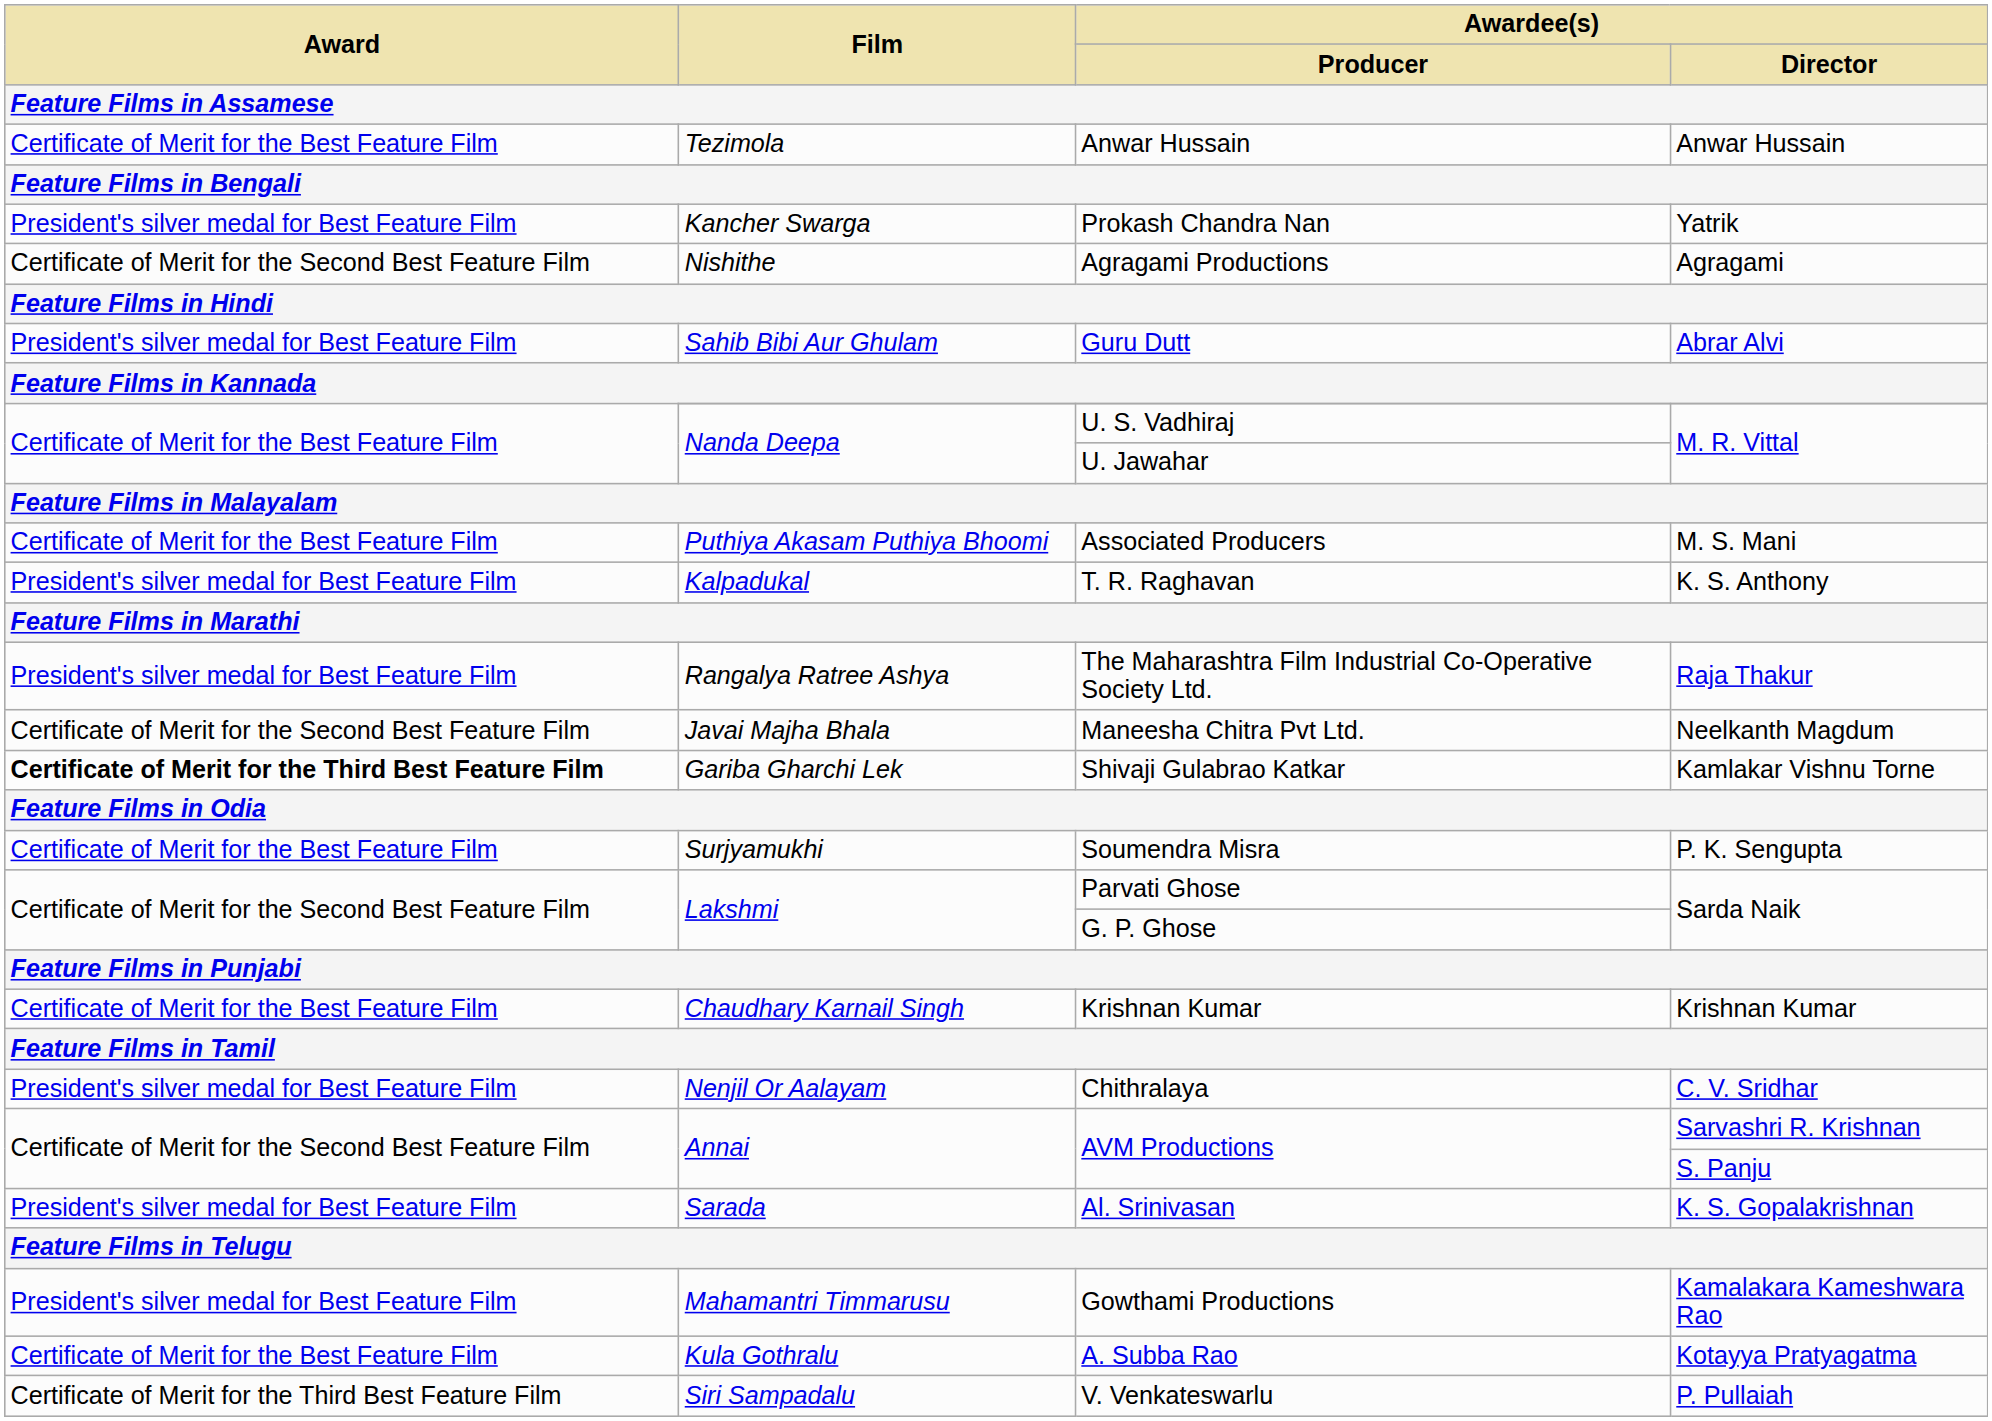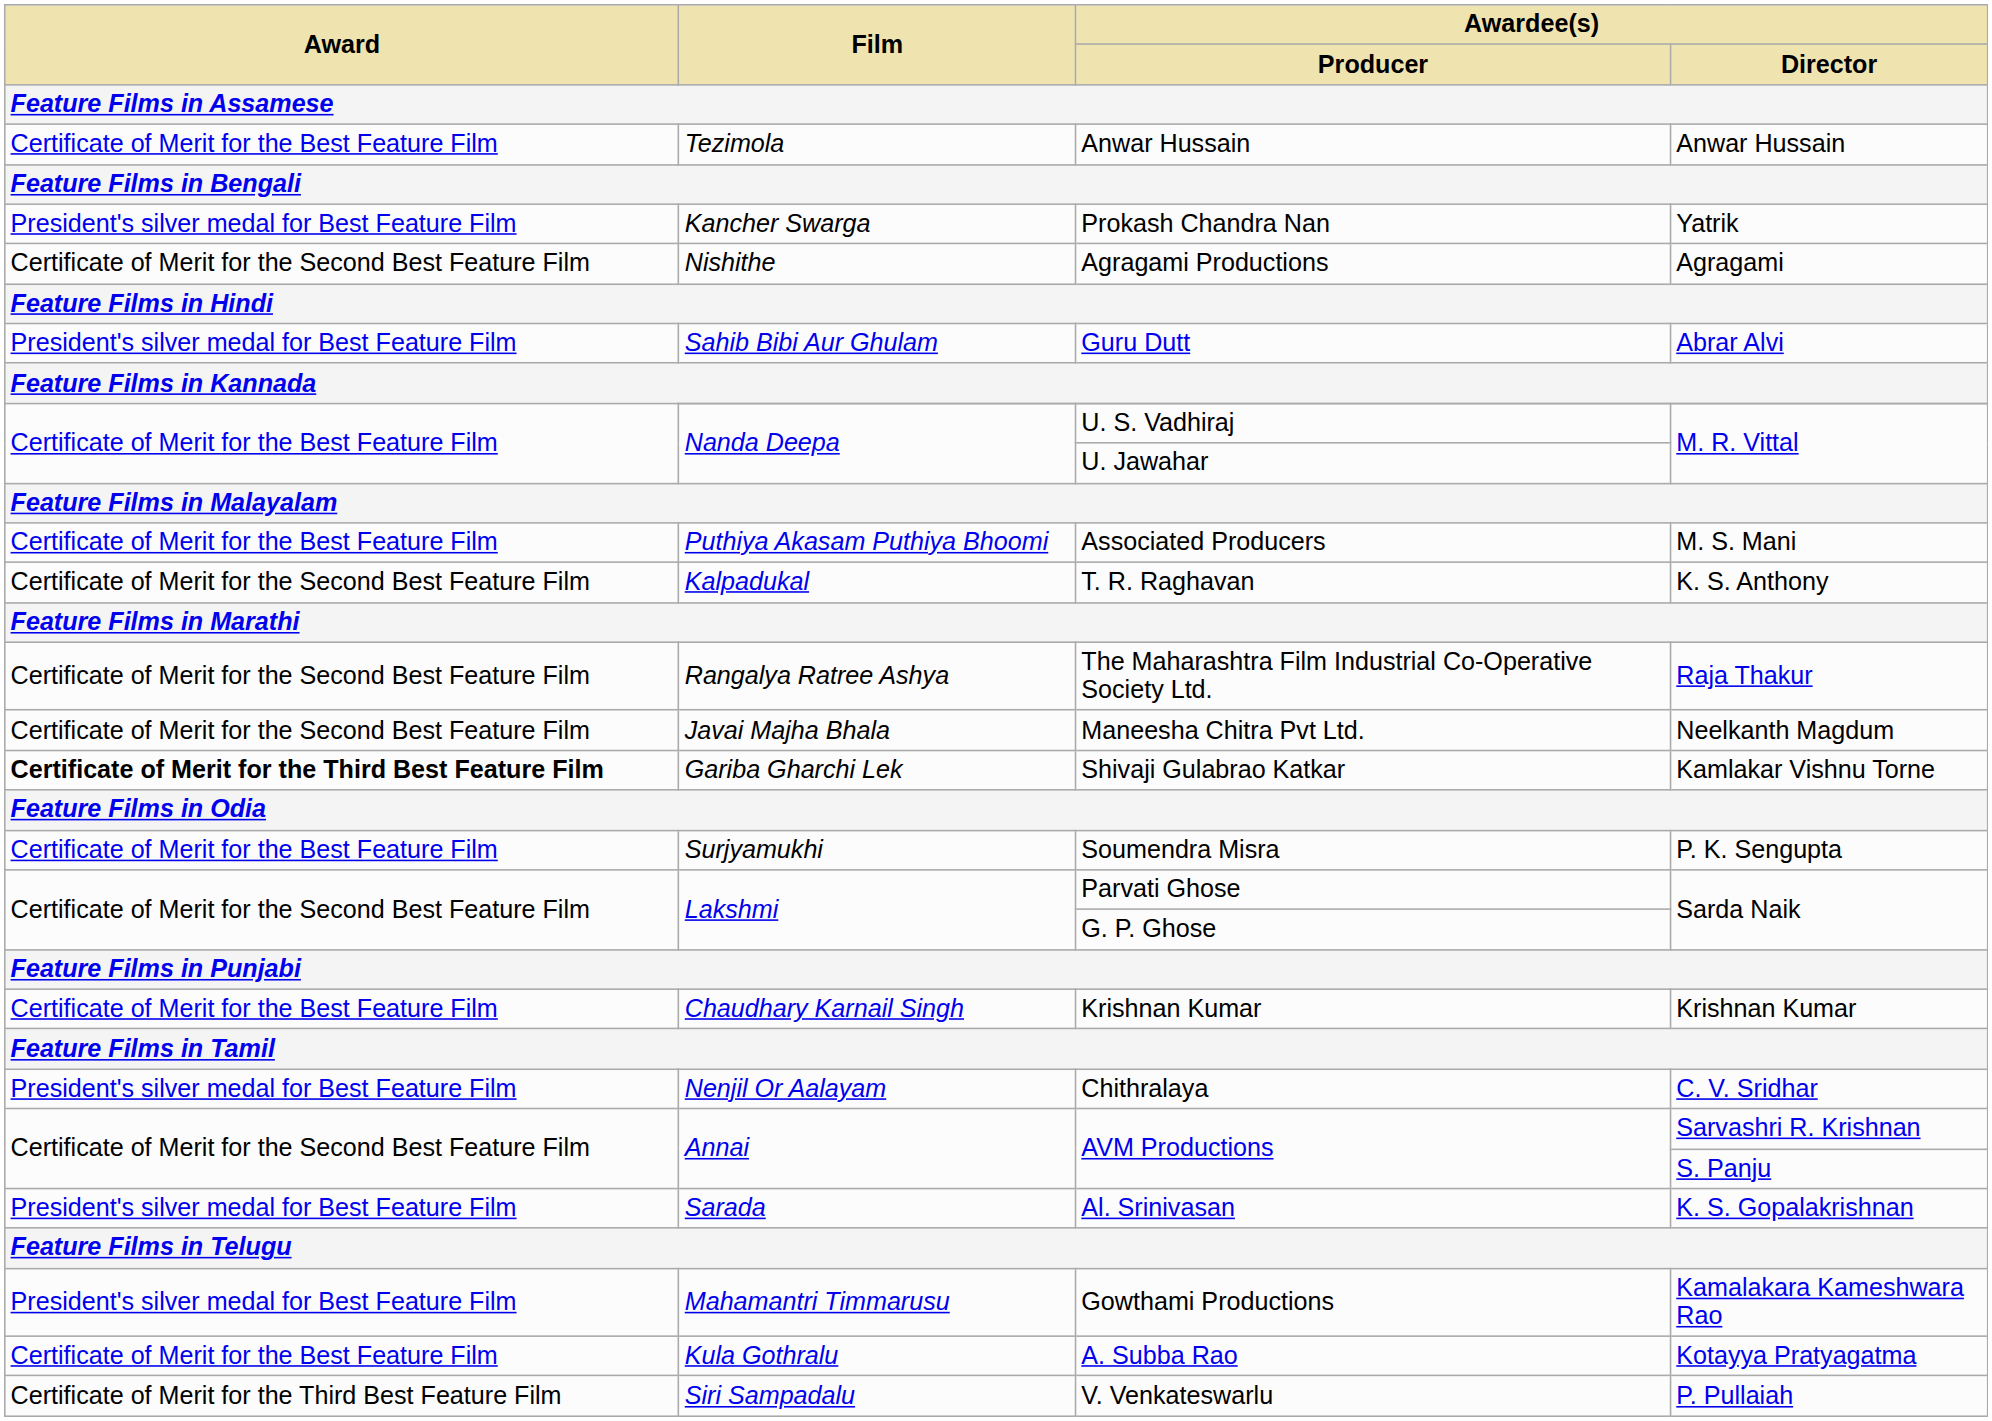 <table class="wikitable sortable" style="width:100%">
 <tr>
 <th scope="col" rowspan="2" style="background-color:#EFE4B0;width:34%">Award</th>
 <th scope="col" rowspan="2" style="background-color:#EFE4B0;width:20%">Film</th>
 <th scope="col" colspan="2" style="background-color:#EFE4B0;width:46%">Awardee(s)</th>
 </tr>
 <tr>
 <th scope="col" style="background-color:#EFE4B0;">Producer</th>
 <th scope="col" style="background-color:#EFE4B0;">Director</th>
 </tr>
 <tr style="background-color:#F4F4F4">
 <td colspan="4"><strong><em><a href='#'>Feature Films in Assamese</a></em></strong></td>
 </tr>
 <tr style="background-color:#FCFCFC">
 <td><a href='#'>Certificate of Merit for the Best Feature Film</a></td>
 <td><em>Tezimola</em></td>
 <td>Anwar Hussain</td>
 <td>Anwar Hussain</td>
 </tr>
 <tr style="background-color:#F4F4F4">
 <td colspan="4"><strong><em><a href='#'>Feature Films in Bengali</a></em></strong></td>
 </tr>
 <tr style="background-color:#FCFCFC">
 <td><a href='#'>President's silver medal for Best Feature Film</a></td>
 <td><em>Kancher Swarga</em></td>
 <td>Prokash Chandra Nan</td>
 <td>Yatrik</td>
 </tr>
 <tr style="background-color:#FCFCFC">
 <td>Certificate of Merit for the Second Best Feature Film</td>
 <td><em>Nishithe</em></td>
 <td>Agragami Productions</td>
 <td>Agragami</td>
 </tr>
 <tr style="background-color:#F4F4F4">
 <td colspan="4"><strong><em><a href='#'>Feature Films in Hindi</a></em></strong></td>
 </tr>
 <tr style="background-color:#FCFCFC">
 <td><a href='#'>President's silver medal for Best Feature Film</a></td>
 <td><em><a href='#'>Sahib Bibi Aur Ghulam</a></em></td>
 <td><a href='#'>Guru Dutt</a></td>
 <td><a href='#'>Abrar Alvi</a></td>
 </tr>
 <tr style="background-color:#F4F4F4">
 <td colspan="4"><strong><em><a href='#'>Feature Films in Kannada</a></em></strong></td>
 </tr>
 <tr style="background-color:#FCFCFC">
 <td rowspan="3"><a href='#'>Certificate of Merit for the Best Feature Film</a></td>
 </tr>
 <tr style="background-color:#FCFCFC">
 <td rowspan="2"><em><a href='#'>Nanda Deepa</a></em></td>
 <td>U. S. Vadhiraj</td>
 <td rowspan="2"><a href='#'>M. R. Vittal</a></td>
 </tr>
 <tr style="background-color:#FCFCFC">
 <td>U. Jawahar</td>
 </tr>
 <tr style="background-color:#F4F4F4">
 <td colspan="4"><strong><em><a href='#'>Feature Films in Malayalam</a></em></strong></td>
 </tr>
 <tr style="background-color:#FCFCFC">
 <td><a href='#'>Certificate of Merit for the Best Feature Film</a></td>
 <td><em><a href='#'>Puthiya Akasam Puthiya Bhoomi</a></em></td>
 <td>Associated Producers</td>
 <td>M. S. Mani</td>
 </tr>
 <tr style="background-color:#FCFCFC">
-<td><a href='#'>President's silver medal for Best Feature Film</a></td>
+<td>Certificate of Merit for the Second Best Feature Film</td>
 <td><em><a href='#'>Kalpadukal</a></em></td>
 <td>T. R. Raghavan</td>
 <td>K. S. Anthony</td>
 </tr>
 <tr style="background-color:#F4F4F4">
 <td colspan="4"><strong><em><a href='#'>Feature Films in Marathi</a></em></strong></td>
 </tr>
 <tr style="background-color:#FCFCFC">
-<td><a href='#'>President's silver medal for Best Feature Film</a></td>
+<td>Certificate of Merit for the Second Best Feature Film</td>
 <td><em>Rangalya Ratree Ashya</em></td>
 <td>The Maharashtra Film Industrial Co-Operative Society Ltd.</td>
 <td><a href='#'>Raja Thakur</a></td>
 </tr>
 <tr style="background-color:#FCFCFC">
 <td>Certificate of Merit for the Second Best Feature Film</td>
 <td><em>Javai Majha Bhala</em></td>
 <td>Maneesha Chitra Pvt Ltd.</td>
 <td>Neelkanth Magdum</td>
 </tr>
 <tr style="background-color:#FCFCFC">
 <td><strong>Certificate of Merit for the Third Best Feature Film</strong></td>
 <td><em>Gariba Gharchi Lek</em></td>
 <td>Shivaji Gulabrao Katkar</td>
 <td>Kamlakar Vishnu Torne</td>
 </tr>
 <tr style="background-color:#F4F4F4">
 <td colspan="4"><strong><em><a href='#'>Feature Films in Odia</a></em></strong></td>
 </tr>
 <tr style="background-color:#FCFCFC">
 <td><a href='#'>Certificate of Merit for the Best Feature Film</a></td>
 <td><em>Surjyamukhi</em></td>
 <td>Soumendra Misra</td>
 <td>P. K. Sengupta</td>
 </tr>
 <tr style="background-color:#FCFCFC">
 <td rowspan="2">Certificate of Merit for the Second Best Feature Film</td>
 <td rowspan="2"><em><a href='#'>Lakshmi</a></em></td>
 <td>Parvati Ghose</td>
 <td rowspan="2">Sarda Naik</td>
 </tr>
 <tr style="background-color:#FCFCFC">
 <td>G. P. Ghose</td>
 </tr>
 <tr style="background-color:#F4F4F4">
 <td colspan="4"><strong><em><a href='#'>Feature Films in Punjabi</a></em></strong></td>
 </tr>
 <tr style="background-color:#FCFCFC">
 <td><a href='#'>Certificate of Merit for the Best Feature Film</a></td>
 <td><em><a href='#'>Chaudhary Karnail Singh</a></em></td>
 <td>Krishnan Kumar</td>
 <td>Krishnan Kumar</td>
 </tr>
 <tr style="background-color:#F4F4F4">
 <td colspan="4"><strong><em><a href='#'>Feature Films in Tamil</a></em></strong></td>
 </tr>
 <tr style="background-color:#FCFCFC">
 <td><a href='#'>President's silver medal for Best Feature Film</a></td>
 <td><em><a href='#'>Nenjil Or Aalayam</a></em></td>
 <td>Chithralaya</td>
 <td><a href='#'>C. V. Sridhar</a></td>
 </tr>
 <tr style="background-color:#FCFCFC">
 <td rowspan="2">Certificate of Merit for the Second Best Feature Film</td>
 <td rowspan="2"><em><a href='#'>Annai</a></em></td>
 <td rowspan="2"><a href='#'>AVM Productions</a></td>
 <td><a href='#'>Sarvashri R. Krishnan</a></td>
 </tr>
 <tr style="background-color:#FCFCFC">
 <td><a href='#'>S. Panju</a></td>
 </tr>
 <tr style="background-color:#FCFCFC">
 <td><a href='#'>President's silver medal for Best Feature Film</a></td>
 <td><em><a href='#'>Sarada</a></em></td>
 <td><a href='#'>Al. Srinivasan</a></td>
 <td><a href='#'>K. S. Gopalakrishnan</a></td>
 </tr>
 <tr style="background-color:#F4F4F4">
 <td colspan="4"><strong><em><a href='#'>Feature Films in Telugu</a></em></strong></td>
 </tr>
 <tr style="background-color:#FCFCFC">
 <td><a href='#'>President's silver medal for Best Feature Film</a></td>
 <td><em><a href='#'>Mahamantri Timmarusu</a></em></td>
 <td>Gowthami Productions</td>
 <td><a href='#'>Kamalakara Kameshwara Rao</a></td>
 </tr>
 <tr style="background-color:#FCFCFC">
 <td><a href='#'>Certificate of Merit for the Best Feature Film</a></td>
 <td><em><a href='#'>Kula Gothralu</a></em></td>
 <td><a href='#'>A. Subba Rao</a></td>
 <td><a href='#'>Kotayya Pratyagatma</a></td>
 </tr>
 <tr style="background-color:#FCFCFC">
 <td>Certificate of Merit for the Third Best Feature Film</td>
 <td><em><a href='#'>Siri Sampadalu</a></em></td>
 <td>V. Venkateswarlu</td>
 <td><a href='#'>P. Pullaiah</a></td>
 </tr>
 </table>
